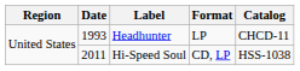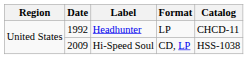 <table class="wikitable">
 <tr>
 <th>Region</th>
 <th>Date</th>
 <th>Label</th>
 <th>Format</th>
 <th>Catalog</th>
 </tr>
 <tr>
 <td rowspan="2">United States</td>
-<td>1993</td>
+<td>1992</td>
 <td><a href='#'>Headhunter</a></td>
 <td>LP</td>
 <td>CHCD-11</td>
 </tr>
 <tr>
-<td>2011</td>
+<td>2009</td>
 <td>Hi-Speed Soul</td>
 <td>CD, <a href='#'>LP</a></td>
 <td>HSS-1038</td>
 </tr>
 </table>
